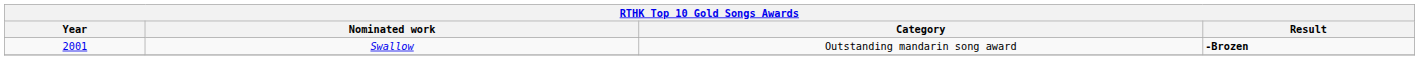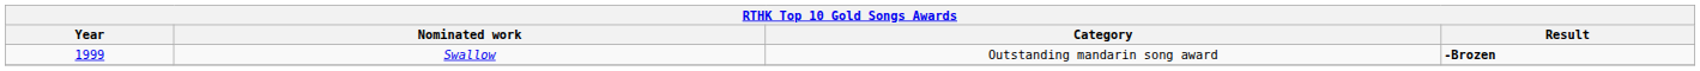 <table width="90%" class="wikitable">
 <tr>
 <th colspan="4" align="center"><a href='#'>RTHK Top 10 Gold Songs Awards</a></th>
 </tr>
 <tr>
 <th width="10%">Year</th>
 <th width="35%">Nominated work</th>
 <th width="40%">Category</th>
 <th width="15%">Result</th>
 </tr>
 <tr>
-<td align="center"><a href='#'>2001</a></td>
+<td align="center"><a href='#'>1999</a></td>
 <td align="center"><em><a href='#'>Swallow</a></em></td>
 <td align="center">Outstanding mandarin song award</td>
 <td><strong>-Brozen</strong></td>
 </tr>
 <tr>
 </tr>
 </table>
